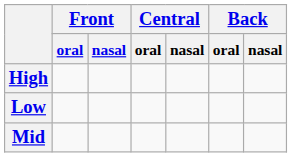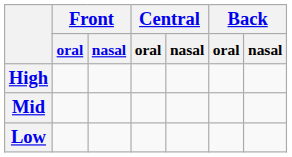 <table class="wikitable" style="text-align:center;">
 <tr>
 <th rowspan="2"></th>
 <th colspan="2"><a href='#'>Front</a></th>
 <th colspan="2"><a href='#'>Central</a></th>
 <th colspan="2"><a href='#'>Back</a></th>
 </tr>
 <tr>
 <th><small><a href='#'>oral</a></small></th>
 <th><small><a href='#'>nasal</a></small></th>
 <th><small>oral</small></th>
 <th><small>nasal</small></th>
 <th><small>oral</small></th>
 <th><small>nasal</small></th>
 </tr>
 <tr>
 <th><a href='#'>High</a></th>
 <td></td>
 <td></td>
 <td></td>
 <td></td>
 <td></td>
 <td></td>
 </tr>
 <tr>
+<th><a href='#'>Mid</a></th>
+<td></td>
+<td></td>
+<td></td>
+<td></td>
+<td></td>
+<td></td>
+</tr>
+<tr>
 <th><a href='#'>Low</a></th>
 <td></td>
 <td></td>
 <td></td>
 <td></td>
 <td></td>
 <td></td>
 </tr>
-<tr>
-<th><a href='#'>Mid</a></th>
-<td></td>
-<td></td>
-<td></td>
-<td></td>
-<td></td>
-<td></td>
-</tr>
 </table>
